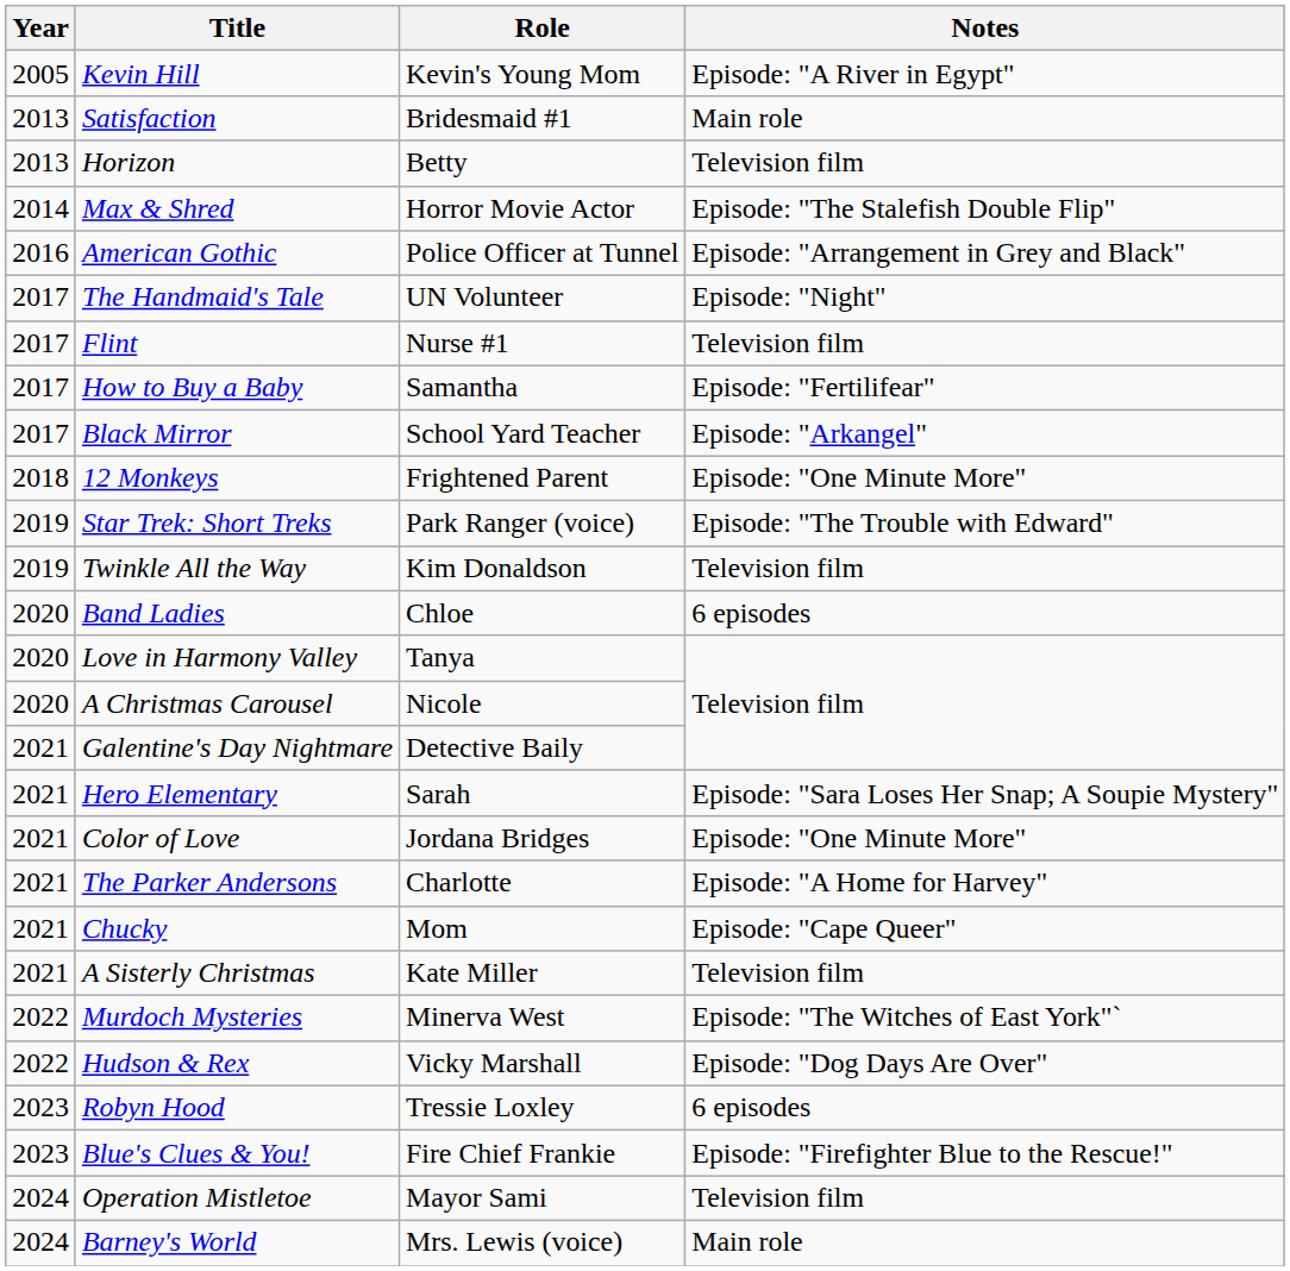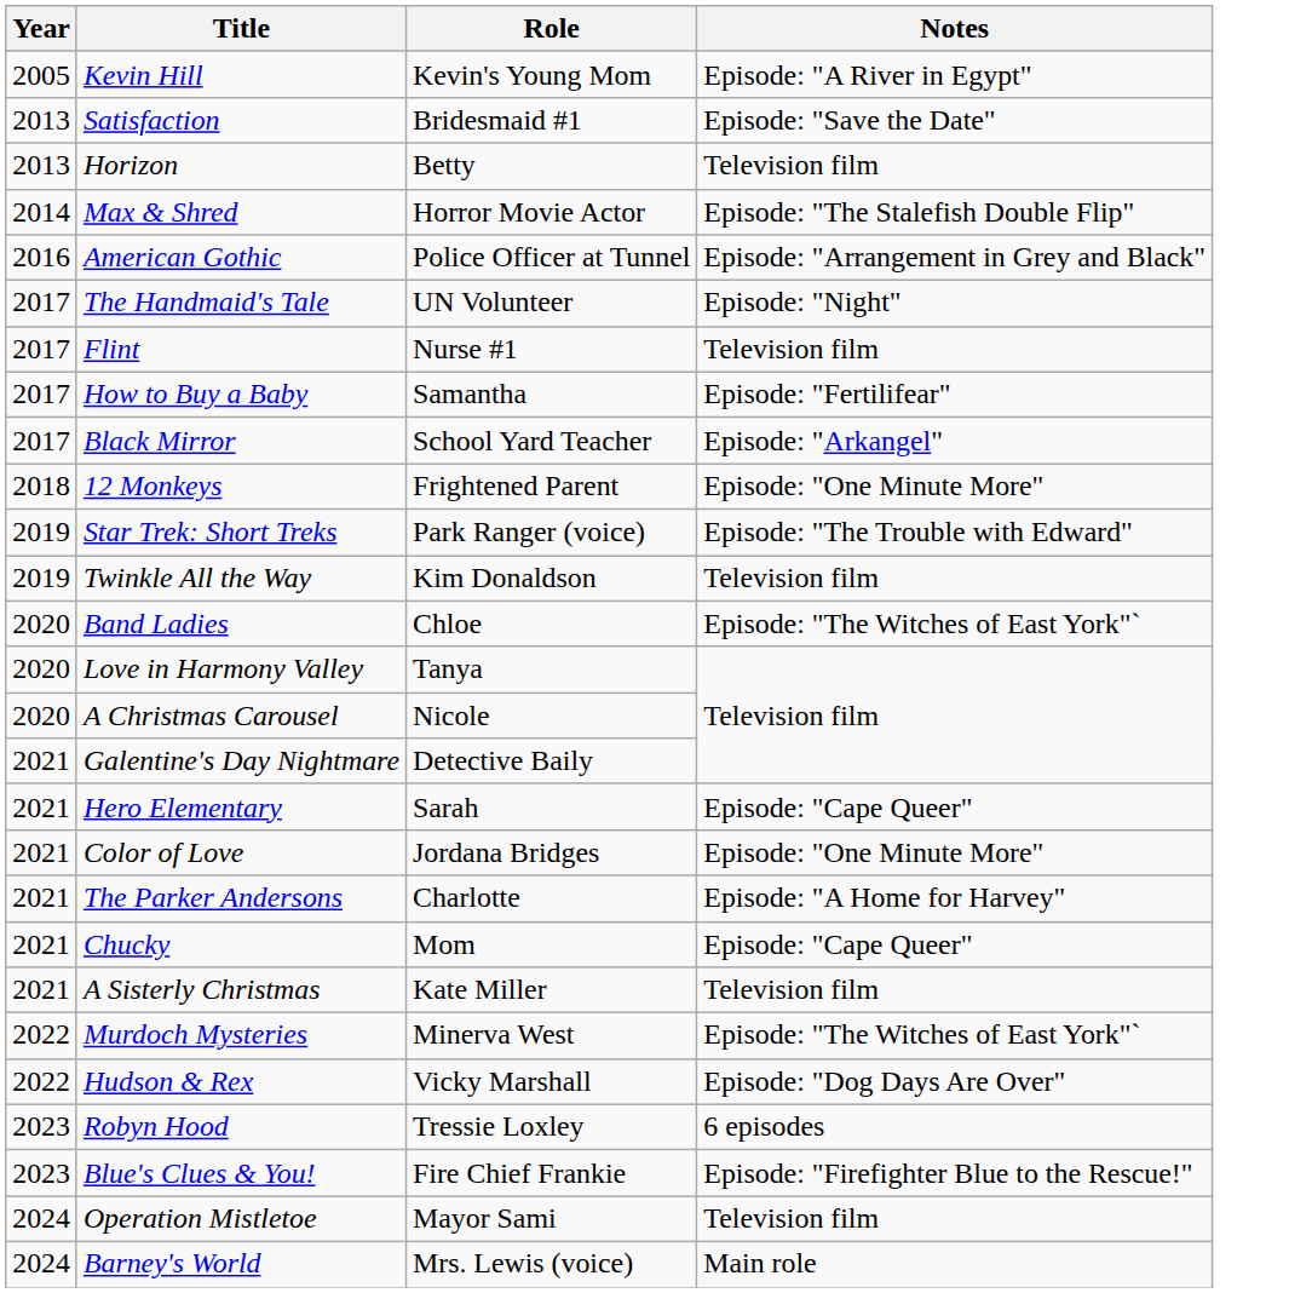 <table class="wikitable sortable">
 <tr>
 <th>Year</th>
 <th>Title</th>
 <th>Role</th>
 <th class="unsortable">Notes</th>
 </tr>
 <tr>
 <td>2005</td>
 <td><em><a href='#'>Kevin Hill</a></em></td>
 <td>Kevin's Young Mom</td>
 <td>Episode: "A River in Egypt"</td>
 </tr>
 <tr>
 <td>2013</td>
 <td><a href='#'><em>Satisfaction</em></a></td>
 <td>Bridesmaid #1</td>
-<td>Main role</td>
+<td>Episode: "Save the Date"</td>
 </tr>
 <tr>
 <td>2013</td>
 <td><em>Horizon</em></td>
 <td>Betty</td>
 <td>Television film</td>
 </tr>
 <tr>
 <td>2014</td>
 <td><em><a href='#'>Max & Shred</a></em></td>
 <td>Horror Movie Actor</td>
 <td>Episode: "The Stalefish Double Flip"</td>
 </tr>
 <tr>
 <td>2016</td>
 <td><a href='#'><em>American Gothic</em></a></td>
 <td>Police Officer at Tunnel</td>
 <td>Episode: "Arrangement in Grey and Black"</td>
 </tr>
 <tr>
 <td>2017</td>
 <td data-sort-value="Handmaid's Tale, The"><a href='#'><em>The Handmaid's Tale</em></a></td>
 <td>UN Volunteer</td>
 <td>Episode: "Night"</td>
 </tr>
 <tr>
 <td>2017</td>
 <td><a href='#'><em>Flint</em></a></td>
 <td>Nurse #1</td>
 <td>Television film</td>
 </tr>
 <tr>
 <td>2017</td>
 <td><em><a href='#'>How to Buy a Baby</a></em></td>
 <td>Samantha</td>
 <td>Episode: "Fertilifear"</td>
 </tr>
 <tr>
 <td>2017</td>
 <td><em><a href='#'>Black Mirror</a></em></td>
 <td>School Yard Teacher</td>
 <td>Episode: "<a href='#'>Arkangel</a>"</td>
 </tr>
 <tr>
 <td>2018</td>
 <td><a href='#'><em>12 Monkeys</em></a></td>
 <td>Frightened Parent</td>
 <td>Episode: "One Minute More"</td>
 </tr>
 <tr>
 <td>2019</td>
 <td><em><a href='#'>Star Trek: Short Treks</a></em></td>
 <td>Park Ranger (voice)</td>
 <td>Episode: "The Trouble with Edward"</td>
 </tr>
 <tr>
 <td>2019</td>
 <td><em>Twinkle All the Way</em></td>
 <td>Kim Donaldson</td>
 <td>Television film</td>
 </tr>
 <tr>
 <td>2020</td>
 <td><em><a href='#'>Band Ladies</a></em></td>
 <td>Chloe</td>
-<td>6 episodes</td>
+<td>Episode: "The Witches of East York"`</td>
 </tr>
 <tr>
 <td>2020</td>
 <td><em>Love in Harmony Valley</em></td>
 <td>Tanya</td>
 <td rowspan="3">Television film</td>
 </tr>
 <tr>
 <td>2020</td>
 <td data-sort-value="Christmas Carousel, A"><em>A Christmas Carousel</em></td>
 <td>Nicole</td>
 </tr>
 <tr>
 <td>2021</td>
 <td><em>Galentine's Day Nightmare</em></td>
 <td>Detective Baily</td>
 </tr>
 <tr>
 <td>2021</td>
 <td><em><a href='#'>Hero Elementary</a></em></td>
 <td>Sarah</td>
-<td>Episode: "Sara Loses Her Snap; A Soupie Mystery"</td>
+<td>Episode: "Cape Queer"</td>
 </tr>
 <tr>
 <td>2021</td>
 <td><em>Color of Love</em></td>
 <td>Jordana Bridges</td>
 <td>Episode: "One Minute More"</td>
 </tr>
 <tr>
 <td>2021</td>
 <td data-sort-value="Parker Andersons, The"><em><a href='#'>The Parker Andersons</a></em></td>
 <td>Charlotte</td>
 <td>Episode: "A Home for Harvey"</td>
 </tr>
 <tr>
 <td>2021</td>
 <td><a href='#'><em>Chucky</em></a></td>
 <td>Mom</td>
 <td>Episode: "Cape Queer"</td>
 </tr>
 <tr>
 <td>2021</td>
 <td data-sort-value="Sisterly Christmas, A"><em>A Sisterly Christmas</em></td>
 <td>Kate Miller</td>
 <td>Television film</td>
 </tr>
 <tr>
 <td>2022</td>
 <td><em><a href='#'>Murdoch Mysteries</a></em></td>
 <td>Minerva West</td>
 <td>Episode: "The Witches of East York"`</td>
 </tr>
 <tr>
 <td>2022</td>
 <td><em><a href='#'>Hudson & Rex</a></em></td>
 <td>Vicky Marshall</td>
 <td>Episode: "Dog Days Are Over"</td>
 </tr>
 <tr>
 <td>2023</td>
 <td><em><a href='#'>Robyn Hood</a></em></td>
 <td>Tressie Loxley</td>
 <td>6 episodes</td>
 </tr>
 <tr>
 <td>2023</td>
 <td><em><a href='#'>Blue's Clues & You!</a></em></td>
 <td>Fire Chief Frankie</td>
 <td>Episode: "Firefighter Blue to the Rescue!"</td>
 </tr>
 <tr>
 <td>2024</td>
 <td><em>Operation Mistletoe</em></td>
 <td>Mayor Sami</td>
 <td>Television film</td>
 </tr>
 <tr>
 <td>2024</td>
 <td><em><a href='#'>Barney's World</a></em></td>
 <td>Mrs. Lewis (voice)</td>
 <td>Main role</td>
 </tr>
 </table>
